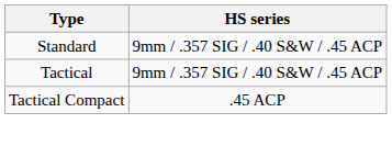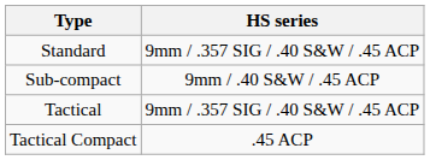 <table class="wikitable" style="text-align:center; font-size: 95%;">
 <tr>
 <th>Type</th>
 <th>HS series</th>
 </tr>
 <tr>
 <td>Standard</td>
 <td>9mm / .357 SIG / .40 S&W / .45 ACP</td>
 </tr>
 <tr>
+<td>Sub-compact</td>
+<td>9mm / .40 S&W / .45 ACP</td>
+</tr>
+<tr>
 <td>Tactical</td>
 <td>9mm / .357 SIG / .40 S&W / .45 ACP</td>
 </tr>
 <tr>
 <td>Tactical Compact</td>
 <td>.45 ACP</td>
 </tr>
 </table>
